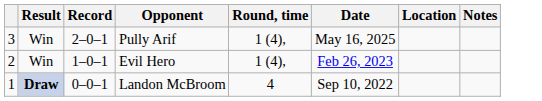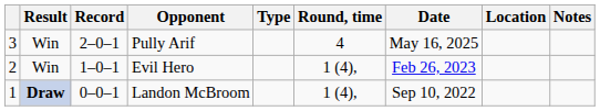 <table class="wikitable" style="text-align:center">
 <tr>
 <th></th>
 <th>Result</th>
 <th>Record</th>
 <th>Opponent</th>
+<th>Type</th>
 <th>Round, time</th>
 <th>Date</th>
 <th>Location</th>
 <th>Notes</th>
 </tr>
 <tr>
 <td>3</td>
 <td>Win</td>
 <td>2–0–1</td>
 <td align="left">Pully Arif</td>
-<td>1 (4), </td>
+<td></td>
+<td>4</td>
 <td>May 16, 2025</td>
 <td style="text-align:left;"></td>
 <td></td>
 </tr>
 <tr>
 <td>2</td>
 <td>Win</td>
 <td>1–0–1</td>
 <td style="text-align:left;">Evil Hero</td>
+<td></td>
 <td>1 (4), </td>
 <td><a href='#'>Feb 26, 2023</a></td>
 <td style="text-align:left;"></td>
 <td></td>
 </tr>
 <tr>
 <td>1</td>
 <td style="background:#c5d2ea; color:black; vertical-align:middle; text-align:center; " class="table-draw"><strong>Draw</strong></td>
 <td>0–0–1</td>
 <td style="text-align:left;">Landon McBroom</td>
-<td>4</td>
+<td></td>
+<td>1 (4), </td>
 <td>Sep 10, 2022</td>
 <td style="text-align:left;"></td>
 <td></td>
 </tr>
 </table>
